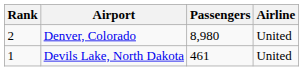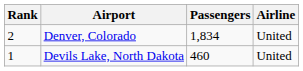 <table class="wikitable">
 <tr>
 <th>Rank</th>
 <th>Airport</th>
 <th>Passengers</th>
 <th>Airline</th>
 </tr>
 <tr>
 <td>2</td>
 <td><a href='#'>Denver, Colorado</a></td>
-<td>8,980</td>
+<td>1,834</td>
 <td>United</td>
 </tr>
 <tr>
 <td>1</td>
 <td><a href='#'>Devils Lake, North Dakota</a></td>
-<td>461</td>
+<td>460</td>
 <td>United</td>
 </tr>
 </table>
